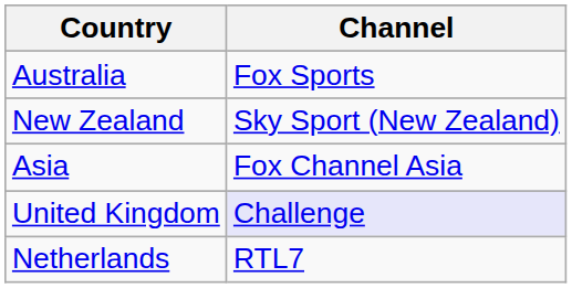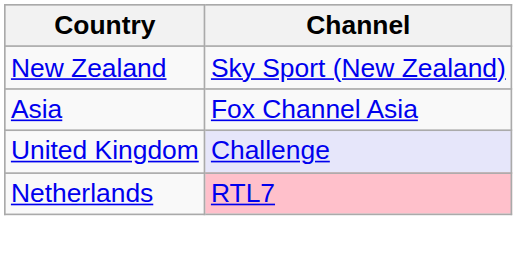 <table class="wikitable" style="font-size:100%; text-align:left">
 <tr>
 <th>Country</th>
 <th>Channel</th>
-</tr>
-<tr>
-<td> <a href='#'>Australia</a></td>
-<td><a href='#'>Fox Sports</a></td>
 </tr>
 <tr>
 <td> <a href='#'>New Zealand</a></td>
 <td><a href='#'>Sky Sport (New Zealand)</a></td>
 </tr>
 <tr>
 <td><a href='#'>Asia</a></td>
 <td><a href='#'>Fox Channel Asia</a></td>
 </tr>
 <tr>
 <td> <a href='#'>United Kingdom</a></td>
 <td style="background: lavender;"><a href='#'>Challenge</a></td>
 </tr>
 <tr>
 <td> <a href='#'>Netherlands</a></td>
-<td><a href='#'>RTL7</a></td>
+<td style="background: pink;"><a href='#'>RTL7</a></td>
 </tr>
 </table>
